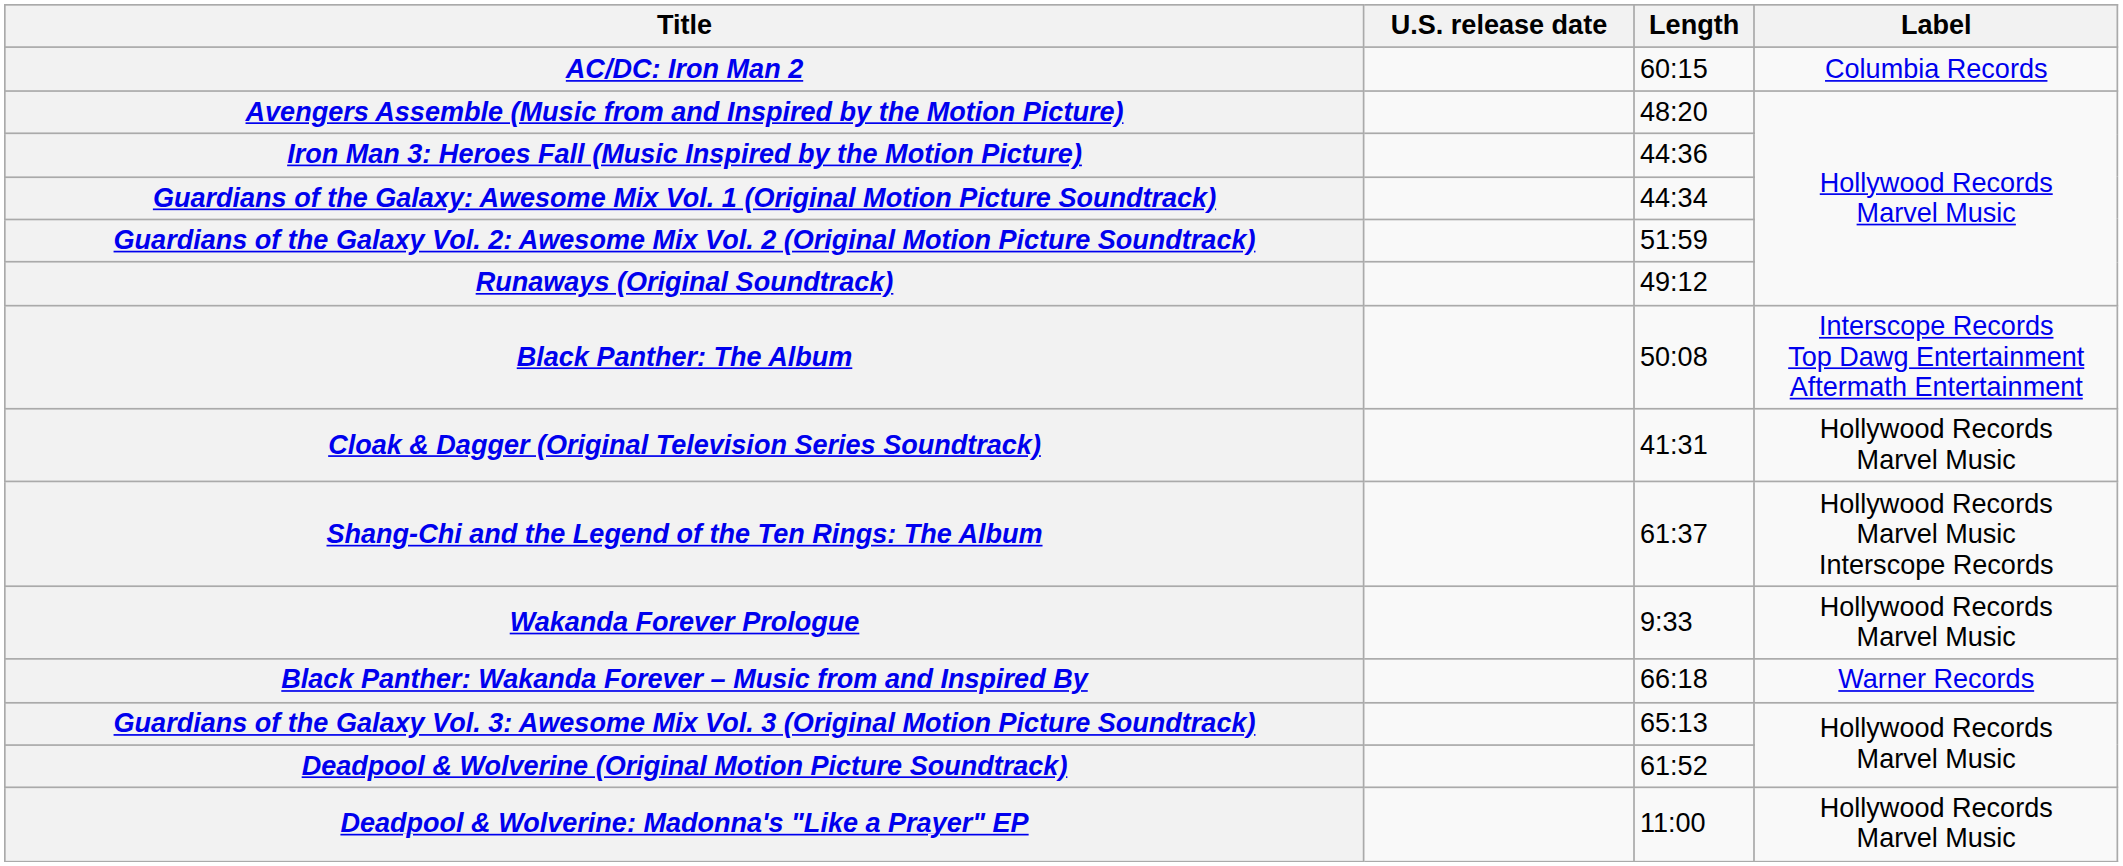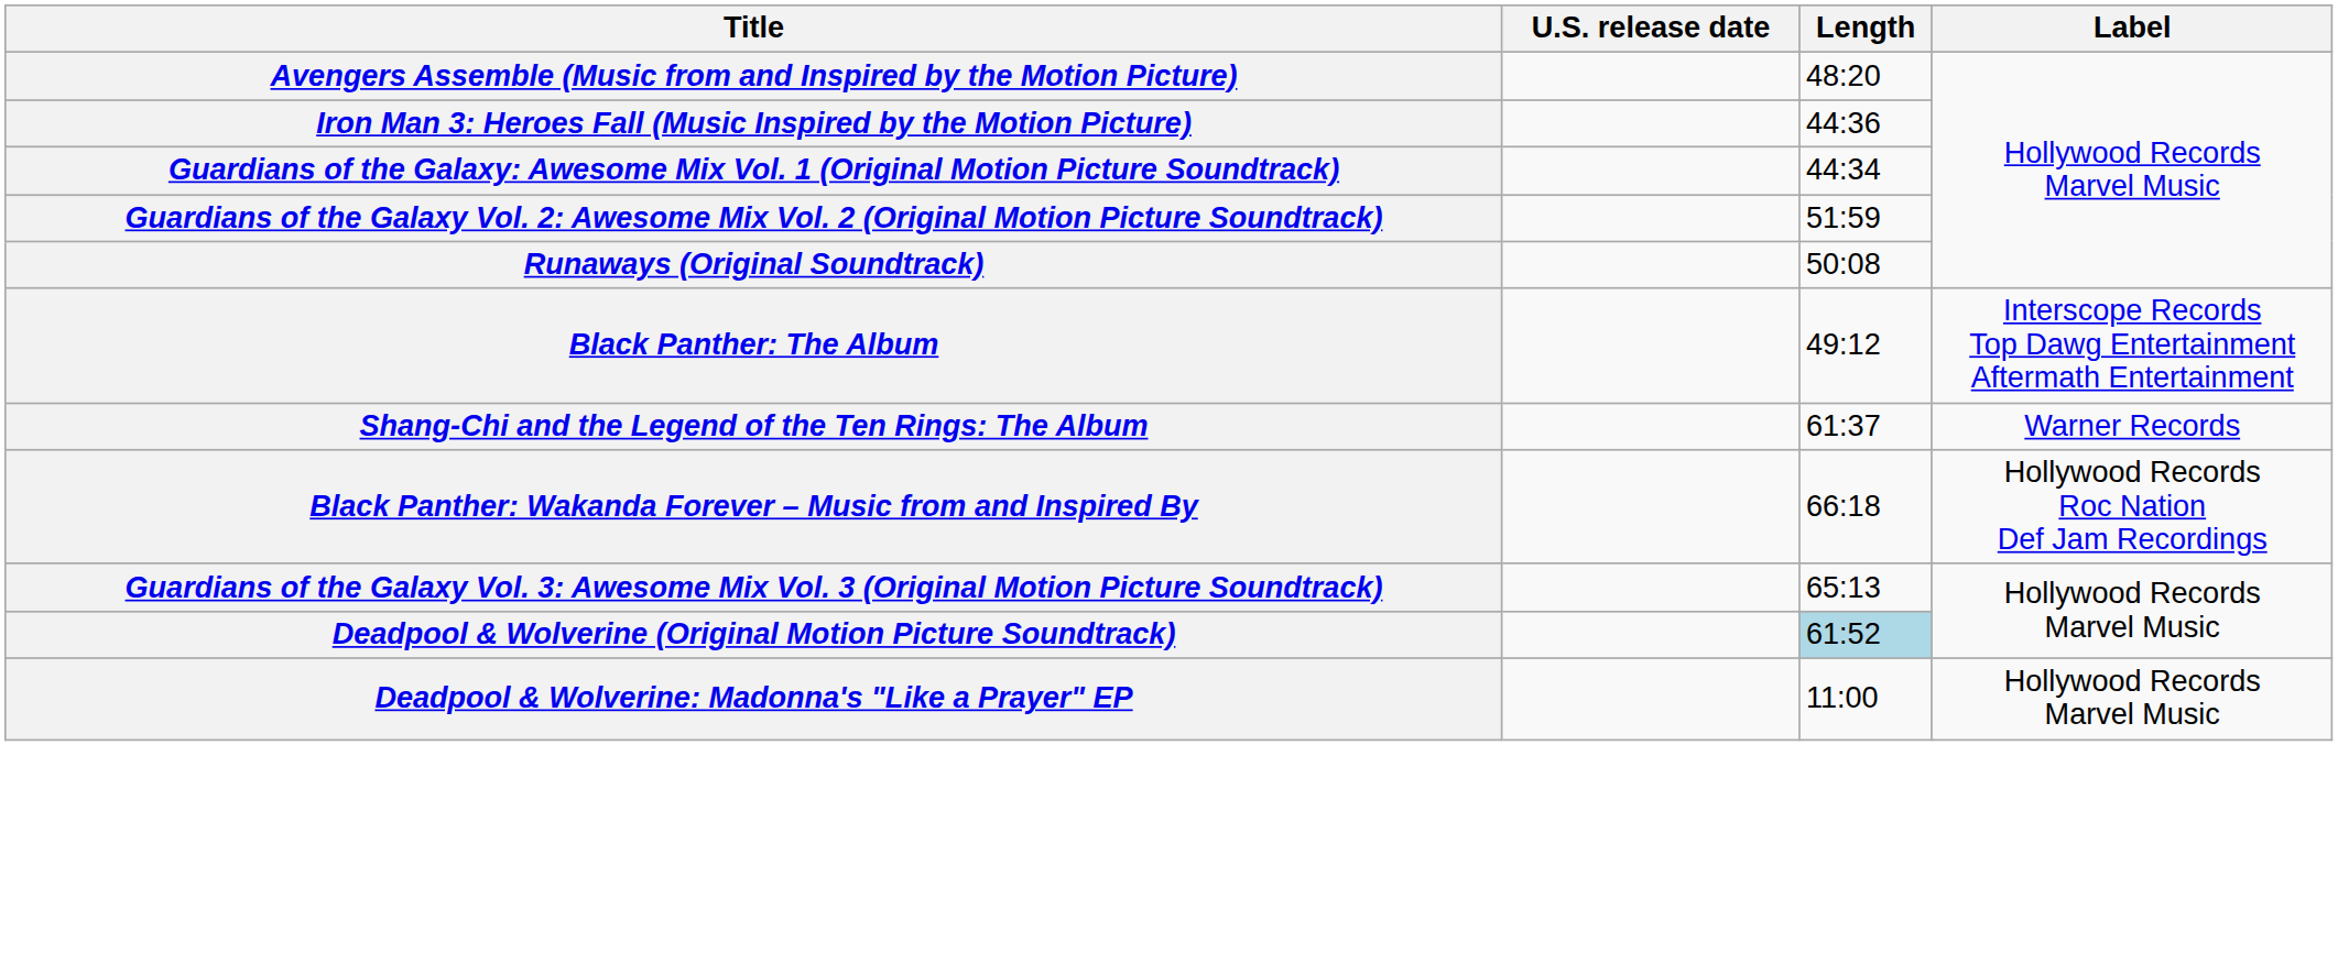 <table class="wikitable plainrowheaders" style="text-align: center; width: 99%;">
 <tr>
 <th scope="col">Title</th>
 <th scope="col">U.S. release date</th>
 <th scope="col">Length</th>
 <th scope="col">Label</th>
-</tr>
-<tr>
-<th scope="row"><em><a href='#'>AC/DC: Iron Man 2</a></em></th>
-<td style="text-align: left;"></td>
-<td style="text-align: left;">60:15</td>
-<td><a href='#'>Columbia Records</a></td>
 </tr>
 <tr>
 <th scope="row"><em><a href='#'>Avengers Assemble (Music from and Inspired by the Motion Picture)</a></em></th>
 <td style="text-align: left;"></td>
 <td style="text-align: left;">48:20</td>
 <td rowspan="5"><a href='#'>Hollywood Records</a><br><a href='#'>Marvel Music</a></td>
 </tr>
 <tr>
 <th scope="row"><em><a href='#'>Iron Man 3: Heroes Fall (Music Inspired by the Motion Picture)</a></em></th>
 <td style="text-align: left;"></td>
 <td style="text-align: left;">44:36</td>
 </tr>
 <tr>
 <th scope="row"><em><a href='#'>Guardians of the Galaxy: Awesome Mix Vol. 1 (Original Motion Picture Soundtrack)</a></em></th>
 <td style="text-align: left;"></td>
 <td style="text-align: left;">44:34</td>
 </tr>
 <tr>
 <th scope="row"><em><a href='#'>Guardians of the Galaxy Vol. 2: Awesome Mix Vol. 2 (Original Motion Picture Soundtrack)</a></em></th>
 <td style="text-align: left;"></td>
 <td style="text-align: left;">51:59</td>
 </tr>
 <tr>
 <th scope="row"><em><a href='#'>Runaways (Original Soundtrack)</a></em></th>
 <td style="text-align: left;"></td>
-<td style="text-align: left;">49:12</td>
+<td style="text-align: left;">50:08</td>
 </tr>
 <tr>
 <th scope="row"><em><a href='#'>Black Panther: The Album</a></em></th>
 <td style="text-align: left;"></td>
-<td style="text-align: left;">50:08</td>
+<td style="text-align: left;">49:12</td>
 <td><a href='#'>Interscope Records</a><br><a href='#'>Top Dawg Entertainment</a><br><a href='#'>Aftermath Entertainment</a></td>
-</tr>
-<tr>
-<th scope="row"><em><a href='#'>Cloak & Dagger (Original Television Series Soundtrack)</a></em></th>
-<td style="text-align: left;"></td>
-<td style="text-align: left;">41:31</td>
-<td>Hollywood Records<br>Marvel Music</td>
 </tr>
 <tr>
 <th scope="row"><em><a href='#'>Shang-Chi and the Legend of the Ten Rings: The Album</a></em></th>
 <td style="text-align: left;"></td>
 <td style="text-align: left;">61:37</td>
-<td>Hollywood Records<br>Marvel Music<br>Interscope Records</td>
-</tr>
-<tr>
-<th scope="row"><em><a href='#'>Wakanda Forever Prologue</a></em></th>
-<td style="text-align: left;"></td>
-<td style="text-align: left;">9:33</td>
-<td>Hollywood Records<br>Marvel Music</td>
+<td><a href='#'>Warner Records</a></td>
 </tr>
 <tr>
 <th scope="row"><em><a href='#'>Black Panther: Wakanda Forever – Music from and Inspired By</a></em></th>
 <td style="text-align: left;"></td>
 <td style="text-align: left;">66:18</td>
-<td><a href='#'>Warner Records</a></td>
+<td>Hollywood Records<br><a href='#'>Roc Nation</a><br><a href='#'>Def Jam Recordings</a></td>
 </tr>
 <tr>
 <th scope="row"><em><a href='#'>Guardians of the Galaxy Vol. 3: Awesome Mix Vol. 3 (Original Motion Picture Soundtrack)</a></em></th>
 <td style="text-align: left;"></td>
 <td style="text-align: left;">65:13</td>
 <td rowspan="2">Hollywood Records<br>Marvel Music</td>
 </tr>
 <tr>
 <th scope="row"><em><a href='#'>Deadpool & Wolverine (Original Motion Picture Soundtrack)</a></em></th>
 <td style="text-align: left;"></td>
-<td style="text-align: left;">61:52</td>
+<td style="background: lightblue; text-align: left;">61:52</td>
 </tr>
 <tr>
 <th scope="row"><em><a href='#'>Deadpool & Wolverine: Madonna's "Like a Prayer" EP</a></em></th>
 <td style="text-align: left;"></td>
 <td style="text-align: left;">11:00</td>
 <td>Hollywood Records<br>Marvel Music</td>
 </tr>
 </table>
